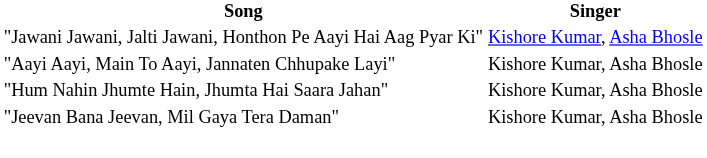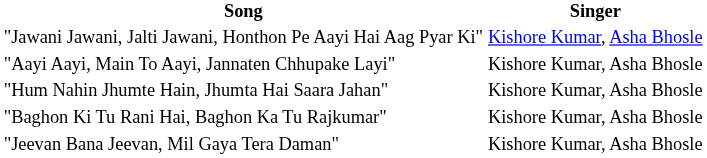 <table class="wiki table" style="font-size:95%;">
 <tr>
 <th>Song</th>
 <th>Singer</th>
 </tr>
 <tr>
 <td>"Jawani Jawani, Jalti Jawani, Honthon Pe Aayi Hai Aag Pyar Ki"</td>
 <td><a href='#'>Kishore Kumar</a>, <a href='#'>Asha Bhosle</a></td>
 </tr>
 <tr>
 <td>"Aayi Aayi, Main To Aayi, Jannaten Chhupake Layi"</td>
 <td>Kishore Kumar, Asha Bhosle</td>
 </tr>
 <tr>
 <td>"Hum Nahin Jhumte Hain, Jhumta Hai Saara Jahan"</td>
 <td>Kishore Kumar, Asha Bhosle</td>
 </tr>
 <tr>
+<td>"Baghon Ki Tu Rani Hai, Baghon Ka Tu Rajkumar"</td>
+<td>Kishore Kumar, Asha Bhosle</td>
+</tr>
+<tr>
 <td>"Jeevan Bana Jeevan, Mil Gaya Tera Daman"</td>
 <td>Kishore Kumar, Asha Bhosle</td>
 </tr>
 <tr>
 </tr>
 </table>
